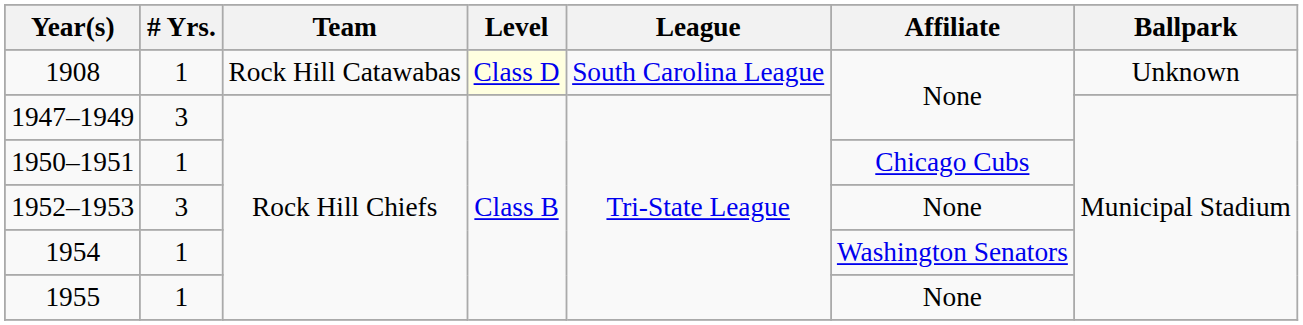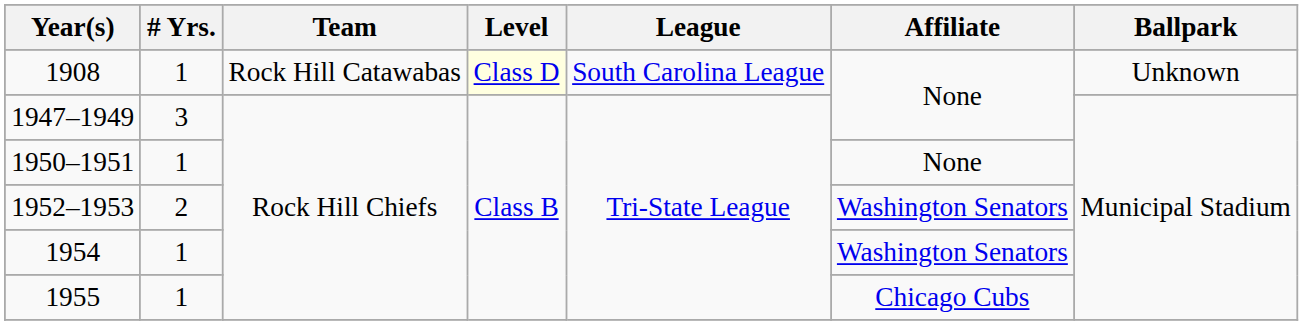 <table class="wikitable" style="text-align:center; font-size: 95%;">
 <tr>
 <th>Year(s)</th>
 <th># Yrs.</th>
 <th>Team</th>
 <th>Level</th>
 <th>League</th>
 <th>Affiliate</th>
 <th>Ballpark</th>
 </tr>
 <tr>
 <td>1908</td>
 <td>1</td>
 <td>Rock Hill Catawabas</td>
 <td style="background: lightyellow;"><a href='#'>Class D</a></td>
 <td><a href='#'>South Carolina League</a></td>
 <td rowspan=2>None</td>
 <td>Unknown</td>
 </tr>
 <tr>
 <td>1947–1949</td>
 <td>3</td>
 <td rowspan=5>Rock Hill Chiefs</td>
 <td rowspan=5><a href='#'>Class B</a></td>
 <td rowspan=5><a href='#'>Tri-State League</a></td>
 <td rowspan=8>Municipal Stadium</td>
 </tr>
 <tr>
 <td>1950–1951</td>
 <td>1</td>
-<td><a href='#'>Chicago Cubs</a></td>
+<td>None</td>
 </tr>
 <tr>
 <td>1952–1953</td>
-<td>3</td>
-<td>None</td>
+<td>2</td>
+<td><a href='#'>Washington Senators</a></td>
 </tr>
 <tr>
 <td>1954</td>
 <td>1</td>
 <td><a href='#'>Washington Senators</a></td>
 </tr>
 <tr>
 <td>1955</td>
 <td>1</td>
-<td>None</td>
+<td><a href='#'>Chicago Cubs</a></td>
 </tr>
 </table>
